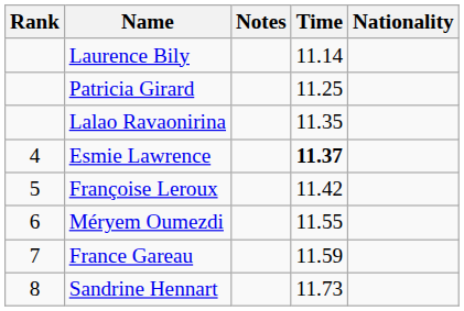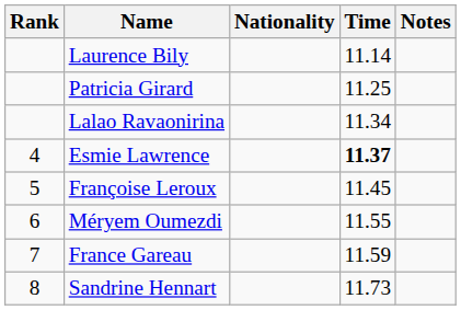 <table class="wikitable sortable" style="text-align:center">
 <tr>
 <th>Rank</th>
 <th>Name</th>
+<th>Nationality</th>
+<th>Time</th>
 <th>Notes</th>
-<th>Time</th>
-<th>Nationality</th>
 </tr>
 <tr>
 <td></td>
 <td align=left><a href='#'>Laurence Bily</a></td>
+<td align=left></td>
+<td>11.14</td>
 <td></td>
-<td>11.14</td>
-<td align=left></td>
 </tr>
 <tr>
 <td></td>
 <td align=left><a href='#'>Patricia Girard</a></td>
+<td align=left></td>
+<td>11.25</td>
 <td></td>
-<td>11.25</td>
-<td align=left></td>
 </tr>
 <tr>
 <td></td>
 <td align=left><a href='#'>Lalao Ravaonirina</a></td>
+<td align=left></td>
+<td>11.34</td>
 <td></td>
-<td>11.35</td>
-<td align=left></td>
 </tr>
 <tr>
 <td>4</td>
 <td align=left><a href='#'>Esmie Lawrence</a></td>
+<td align=left></td>
+<td><strong>11.37</strong></td>
 <td></td>
-<td><strong>11.37</strong></td>
-<td align=left></td>
 </tr>
 <tr>
 <td>5</td>
 <td align=left><a href='#'>Françoise Leroux</a></td>
+<td align=left></td>
+<td>11.45</td>
 <td></td>
-<td>11.42</td>
-<td align=left></td>
 </tr>
 <tr>
 <td>6</td>
 <td align=left><a href='#'>Méryem Oumezdi</a></td>
+<td align=left></td>
+<td>11.55</td>
 <td></td>
-<td>11.55</td>
-<td align=left></td>
 </tr>
 <tr>
 <td>7</td>
 <td align=left><a href='#'>France Gareau</a></td>
+<td align=left></td>
+<td>11.59</td>
 <td></td>
-<td>11.59</td>
-<td align=left></td>
 </tr>
 <tr>
 <td>8</td>
 <td align=left><a href='#'>Sandrine Hennart</a></td>
+<td align=left></td>
+<td>11.73</td>
 <td></td>
-<td>11.73</td>
-<td align=left></td>
 </tr>
 </table>
